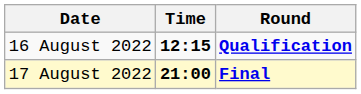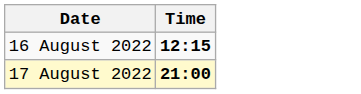 <table class="wikitable">
 <tr>
 <th>Date</th>
 <th>Time</th>
-<th>Round</th>
 </tr>
 <tr>
 <td>16 August 2022</td>
 <td><strong>12:15</strong></td>
-<td><strong><a href='#'>Qualification</a></strong></td>
 </tr>
 <tr style=background:lemonchiffon>
 <td>17 August 2022</td>
 <td><strong>21:00</strong></td>
-<td><strong><a href='#'>Final</a></strong></td>
 </tr>
 </table>
